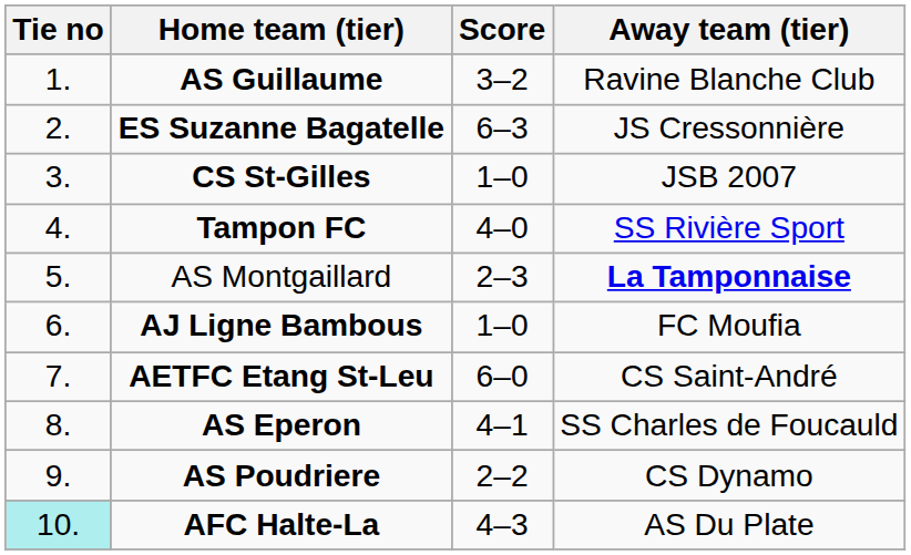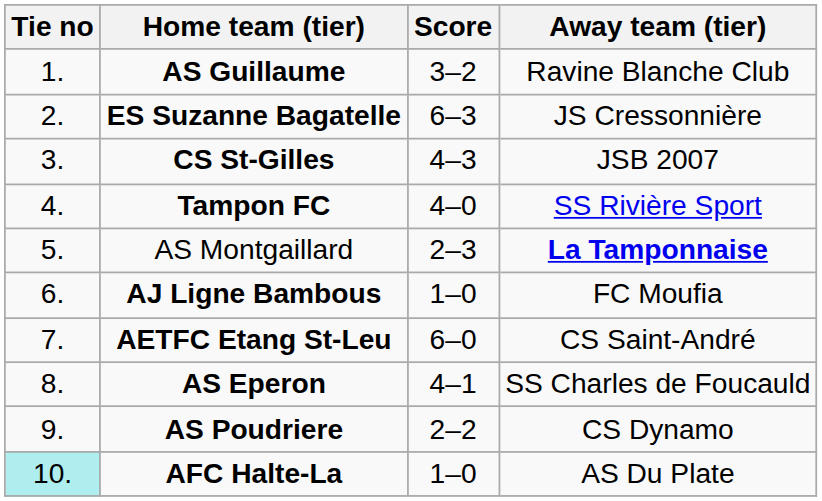 <table class="wikitable" style="text-align: center">
 <tr>
 <th>Tie no</th>
 <th>Home team (tier)</th>
 <th>Score</th>
 <th>Away team (tier)</th>
 </tr>
 <tr>
 <td>1.</td>
 <td> <strong>AS Guillaume</strong></td>
 <td>3–2</td>
 <td>Ravine Blanche Club </td>
 </tr>
 <tr>
 <td>2.</td>
 <td> <strong>ES Suzanne Bagatelle</strong></td>
 <td>6–3</td>
 <td>JS Cressonnière </td>
 </tr>
 <tr>
 <td>3.</td>
 <td> <strong>CS St-Gilles</strong></td>
-<td>1–0</td>
+<td>4–3</td>
 <td>JSB 2007 </td>
 </tr>
 <tr>
 <td>4.</td>
 <td> <strong>Tampon FC</strong></td>
 <td>4–0</td>
 <td><a href='#'>SS Rivière Sport</a> </td>
 </tr>
 <tr>
 <td>5.</td>
 <td> AS Montgaillard</td>
 <td>2–3</td>
 <td><strong><a href='#'>La Tamponnaise</a></strong> </td>
 </tr>
 <tr>
 <td>6.</td>
 <td> <strong>AJ Ligne Bambous</strong></td>
 <td>1–0</td>
 <td>FC Moufia </td>
 </tr>
 <tr>
 <td>7.</td>
 <td> <strong>AETFC Etang St-Leu</strong></td>
 <td>6–0</td>
 <td>CS Saint-André </td>
 </tr>
 <tr>
 <td>8.</td>
 <td> <strong>AS Eperon</strong></td>
 <td>4–1</td>
 <td>SS Charles de Foucauld </td>
 </tr>
 <tr>
 <td>9.</td>
 <td> <strong>AS Poudriere</strong></td>
 <td>2–2 </td>
 <td>CS Dynamo </td>
 </tr>
 <tr>
 <td style="background: paleturquoise;">10.</td>
 <td> <strong>AFC Halte-La</strong></td>
-<td>4–3</td>
+<td>1–0</td>
 <td>AS Du Plate </td>
 </tr>
 </table>
